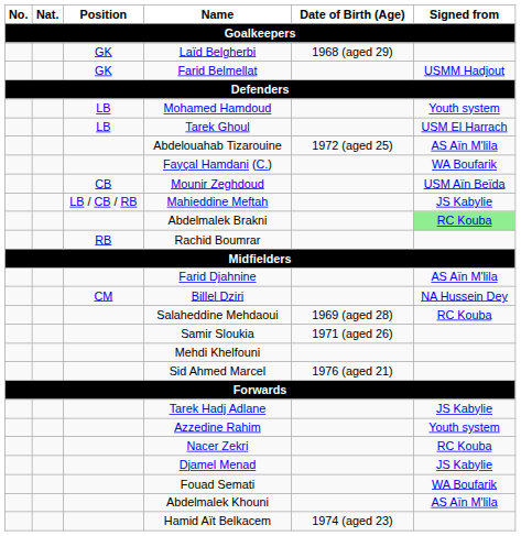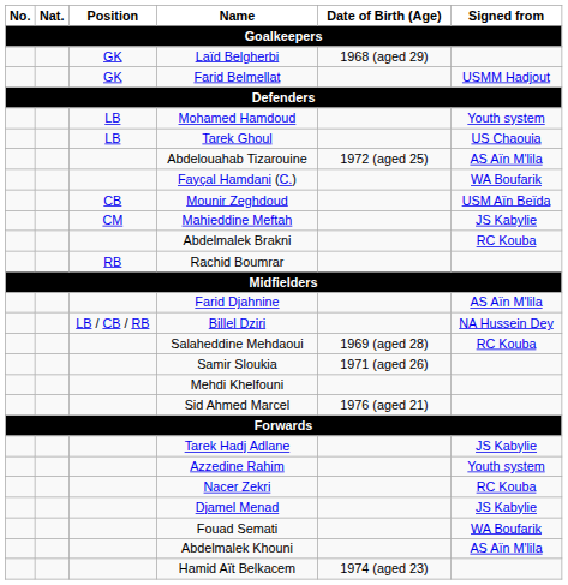 <table class="wikitable" style="text-align:center; font-size:90%; width:70%">
 <tr>
 <th style="background:white; color:black; text-align:center;">No.</th>
 <th style="background:white; color:black; text-align:center;">Nat.</th>
 <th style="background:white; color:black; text-align:center;">Position</th>
 <th style="background:white; color:black; text-align:center;">Name</th>
 <th style="background:white; color:black; text-align:center;">Date of Birth (Age)</th>
 <th style="background:white; color:black; text-align:center;">Signed from</th>
 </tr>
 <tr>
 <th colspan="10" style="background:#000000; color:white; text-align:center">Goalkeepers</th>
 </tr>
 <tr>
 </tr>
 <tr>
 <td></td>
 <td></td>
 <td><a href='#'>GK</a></td>
 <td><a href='#'>Laïd Belgherbi</a></td>
 <td>1968 (aged 29)</td>
 <td></td>
 </tr>
 <tr>
 <td></td>
 <td></td>
 <td><a href='#'>GK</a></td>
 <td><a href='#'>Farid Belmellat</a></td>
 <td></td>
 <td><a href='#'>USMM Hadjout</a></td>
 </tr>
 <tr>
 <th colspan="10" style="background:#000000; color:white; text-align:center">Defenders</th>
 </tr>
 <tr>
 <td></td>
 <td></td>
 <td><a href='#'>LB</a></td>
 <td><a href='#'>Mohamed Hamdoud</a></td>
 <td></td>
 <td><a href='#'>Youth system</a></td>
 </tr>
 <tr>
 <td></td>
 <td></td>
 <td><a href='#'>LB</a></td>
 <td><a href='#'>Tarek Ghoul</a></td>
 <td></td>
-<td><a href='#'>USM El Harrach</a></td>
+<td><a href='#'>US Chaouia</a></td>
 </tr>
 <tr>
 <td></td>
 <td></td>
 <td></td>
 <td>Abdelouahab Tizarouine</td>
 <td>1972 (aged 25)</td>
 <td><a href='#'>AS Aïn M'lila</a></td>
 </tr>
 <tr>
 <td></td>
 <td></td>
 <td></td>
 <td><a href='#'>Fayçal Hamdani</a> (<a href='#'>C.</a>)</td>
 <td></td>
 <td><a href='#'>WA Boufarik</a></td>
 </tr>
 <tr>
 <td></td>
 <td></td>
 <td><a href='#'>CB</a></td>
 <td><a href='#'>Mounir Zeghdoud</a></td>
 <td></td>
 <td><a href='#'>USM Aïn Beïda</a></td>
 </tr>
 <tr>
 <td></td>
 <td></td>
-<td><a href='#'>LB</a> / <a href='#'>CB</a> / <a href='#'>RB</a></td>
+<td><a href='#'>CM</a></td>
 <td><a href='#'>Mahieddine Meftah</a></td>
 <td></td>
 <td><a href='#'>JS Kabylie</a></td>
 </tr>
 <tr>
 <td></td>
 <td></td>
 <td></td>
 <td>Abdelmalek Brakni</td>
 <td></td>
-<td style="background: lightgreen;"><a href='#'>RC Kouba</a></td>
+<td><a href='#'>RC Kouba</a></td>
 </tr>
 <tr>
 <td></td>
 <td></td>
 <td><a href='#'>RB</a></td>
 <td>Rachid Boumrar</td>
 <td></td>
 <td></td>
 </tr>
 <tr>
 <th colspan="10" style="background:#000000; color:white; text-align:center">Midfielders</th>
 </tr>
 <tr>
 <td></td>
 <td></td>
 <td></td>
 <td><a href='#'>Farid Djahnine</a></td>
 <td></td>
 <td><a href='#'>AS Aïn M'lila</a></td>
 </tr>
 <tr>
 <td></td>
 <td></td>
-<td><a href='#'>CM</a></td>
+<td><a href='#'>LB</a> / <a href='#'>CB</a> / <a href='#'>RB</a></td>
 <td><a href='#'>Billel Dziri</a></td>
 <td></td>
 <td><a href='#'>NA Hussein Dey</a></td>
 </tr>
 <tr>
 <td></td>
 <td></td>
 <td></td>
 <td>Salaheddine Mehdaoui</td>
 <td>1969 (aged 28)</td>
 <td><a href='#'>RC Kouba</a></td>
 </tr>
 <tr>
 <td></td>
 <td></td>
 <td></td>
 <td>Samir Sloukia</td>
 <td>1971 (aged 26)</td>
 <td></td>
 </tr>
 <tr>
 <td></td>
 <td></td>
 <td></td>
 <td>Mehdi Khelfouni</td>
 <td></td>
 <td></td>
 </tr>
 <tr>
 <td></td>
 <td></td>
 <td></td>
 <td>Sid Ahmed Marcel</td>
 <td>1976 (aged 21)</td>
 <td></td>
 </tr>
 <tr>
 <th colspan="10" style="background:#000000; color:white; text-align:center">Forwards</th>
 </tr>
 <tr>
 <td></td>
 <td></td>
 <td></td>
 <td><a href='#'>Tarek Hadj Adlane</a></td>
 <td></td>
 <td><a href='#'>JS Kabylie</a></td>
 </tr>
 <tr>
 <td></td>
 <td></td>
 <td></td>
 <td><a href='#'>Azzedine Rahim</a></td>
 <td></td>
 <td><a href='#'>Youth system</a></td>
 </tr>
 <tr>
 <td></td>
 <td></td>
 <td></td>
 <td><a href='#'>Nacer Zekri</a></td>
 <td></td>
 <td><a href='#'>RC Kouba</a></td>
 </tr>
 <tr>
 <td></td>
 <td></td>
 <td></td>
 <td><a href='#'>Djamel Menad</a></td>
 <td></td>
 <td><a href='#'>JS Kabylie</a></td>
 </tr>
 <tr>
 <td></td>
 <td></td>
 <td></td>
 <td>Fouad Semati</td>
 <td></td>
 <td><a href='#'>WA Boufarik</a></td>
 </tr>
 <tr>
 <td></td>
 <td></td>
 <td></td>
 <td>Abdelmalek Khouni</td>
 <td></td>
 <td><a href='#'>AS Aïn M'lila</a></td>
 </tr>
 <tr>
 <td></td>
 <td></td>
 <td></td>
 <td>Hamid Aït Belkacem</td>
 <td>1974 (aged 23)</td>
 <td></td>
 </tr>
 </table>
